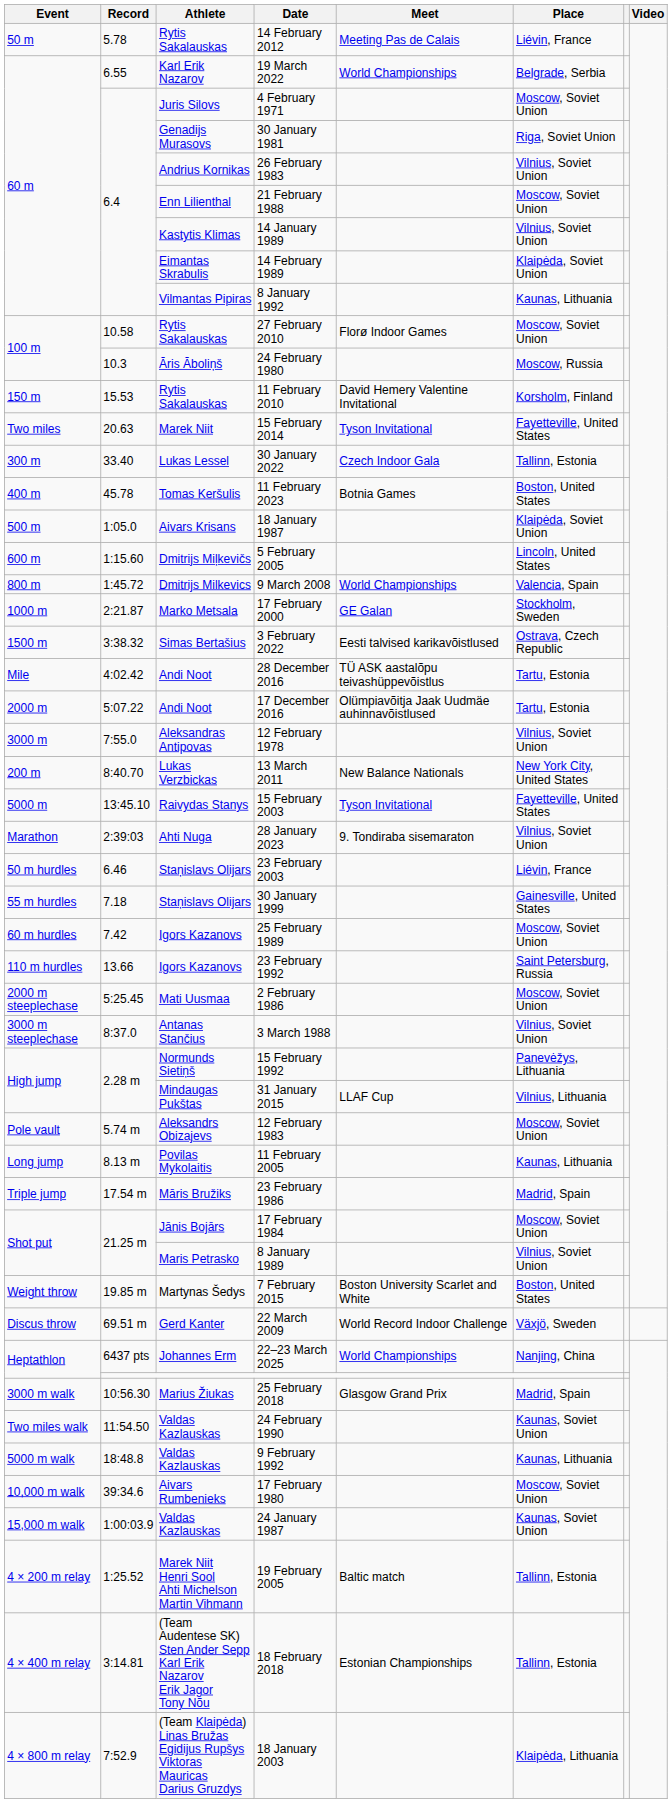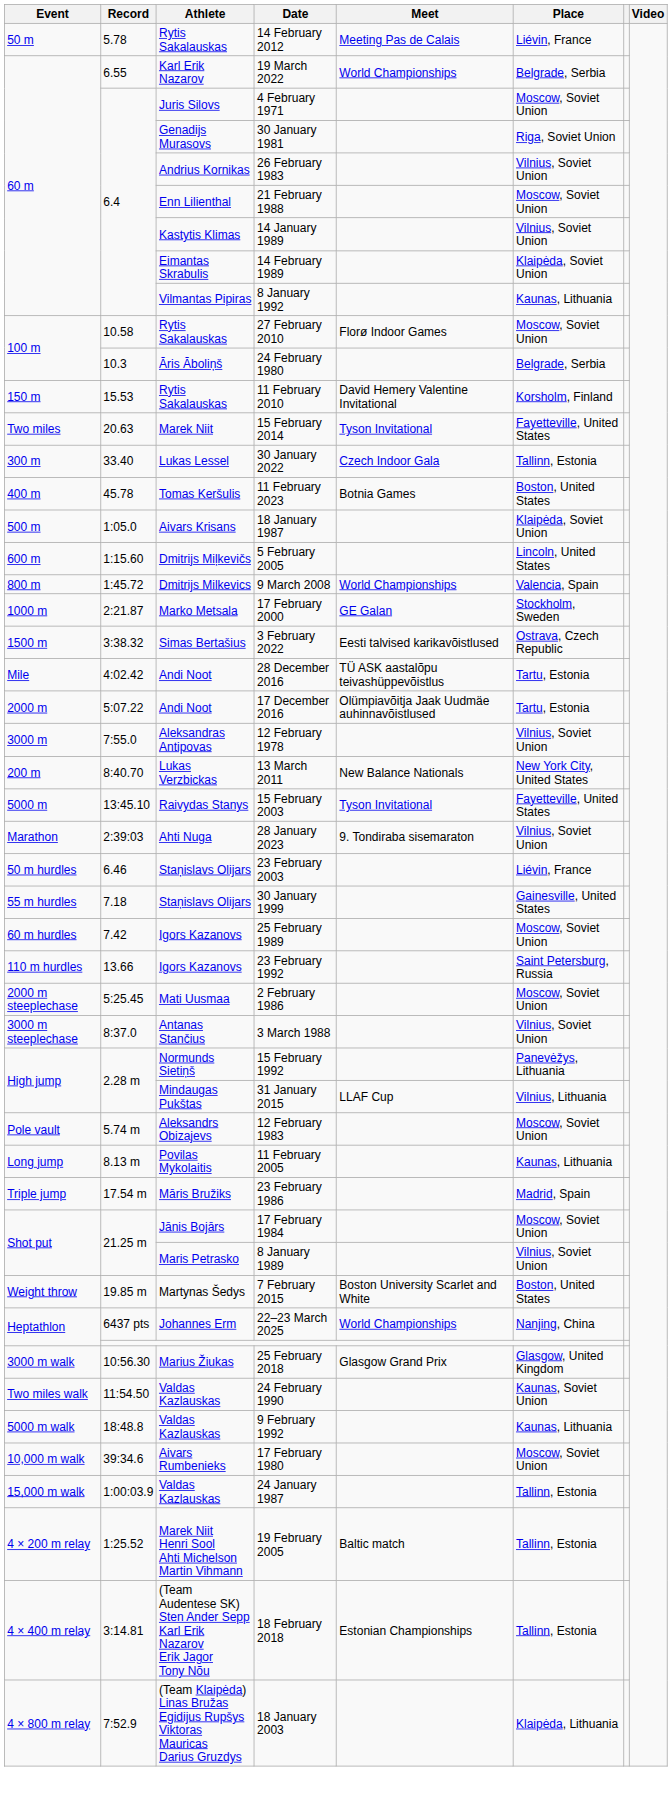 <table class="wikitable" style="font-size:95%; width: 95%;">
 <tr>
 <th>Event</th>
 <th>Record</th>
 <th>Athlete</th>
 <th>Date</th>
 <th>Meet</th>
 <th>Place</th>
 <th></th>
 <th>Video</th>
 </tr>
 <tr>
 <td><a href='#'>50 m</a></td>
 <td>5.78</td>
 <td> <a href='#'>Rytis Sakalauskas</a></td>
 <td>14 February 2012</td>
 <td><a href='#'>Meeting Pas de Calais</a></td>
 <td><a href='#'>Liévin</a>, France</td>
 <td></td>
 </tr>
 <tr>
 <td rowspan=8><a href='#'>60 m</a></td>
 <td>6.55</td>
 <td> <a href='#'>Karl Erik Nazarov</a></td>
 <td>19 March 2022</td>
 <td><a href='#'>World Championships</a></td>
 <td><a href='#'>Belgrade</a>, Serbia</td>
 <td></td>
 </tr>
 <tr>
 <td rowspan=7>6.4 </td>
 <td> <a href='#'>Juris Silovs</a></td>
 <td>4 February 1971</td>
 <td></td>
 <td><a href='#'>Moscow</a>, Soviet Union</td>
 <td></td>
 </tr>
 <tr>
 <td> <a href='#'>Genadijs Murasovs</a></td>
 <td>30 January 1981</td>
 <td></td>
 <td><a href='#'>Riga</a>, Soviet Union</td>
 <td></td>
 </tr>
 <tr>
 <td> <a href='#'>Andrius Kornikas</a></td>
 <td>26 February 1983</td>
 <td></td>
 <td><a href='#'>Vilnius</a>, Soviet Union</td>
 <td></td>
 </tr>
 <tr>
 <td> <a href='#'>Enn Lilienthal</a></td>
 <td>21 February 1988 </td>
 <td></td>
 <td><a href='#'>Moscow</a>, Soviet Union</td>
 <td></td>
 </tr>
 <tr>
 <td> <a href='#'>Kastytis Klimas</a></td>
 <td>14 January 1989</td>
 <td></td>
 <td><a href='#'>Vilnius</a>, Soviet Union</td>
 <td></td>
 </tr>
 <tr>
 <td> <a href='#'>Eimantas Skrabulis</a></td>
 <td>14 February 1989</td>
 <td></td>
 <td><a href='#'>Klaipėda</a>, Soviet Union</td>
 <td></td>
 </tr>
 <tr>
 <td> <a href='#'>Vilmantas Pipiras</a></td>
 <td>8 January 1992</td>
 <td></td>
 <td><a href='#'>Kaunas</a>, Lithuania</td>
 <td></td>
 </tr>
 <tr>
 <td rowspan=2><a href='#'>100 m</a></td>
 <td>10.58</td>
 <td> <a href='#'>Rytis Sakalauskas</a></td>
 <td>27 February 2010</td>
 <td>Florø Indoor Games</td>
 <td><a href='#'>Moscow</a>, Soviet Union</td>
 <td></td>
 </tr>
 <tr>
 <td>10.3 </td>
 <td> <a href='#'>Āris Āboliņš</a></td>
 <td>24 February 1980</td>
 <td></td>
-<td><a href='#'>Moscow</a>, Russia</td>
+<td><a href='#'>Belgrade</a>, Serbia</td>
 <td></td>
 </tr>
 <tr>
 <td><a href='#'>150 m</a></td>
 <td>15.53 </td>
 <td> <a href='#'>Rytis Sakalauskas</a></td>
 <td>11 February 2010</td>
 <td>David Hemery Valentine Invitational</td>
 <td><a href='#'>Korsholm</a>, Finland</td>
 <td></td>
 </tr>
 <tr>
 <td><a href='#'>Two miles</a></td>
 <td>20.63</td>
 <td> <a href='#'>Marek Niit</a></td>
 <td>15 February 2014</td>
 <td><a href='#'>Tyson Invitational</a></td>
 <td><a href='#'>Fayetteville</a>, United States</td>
 <td></td>
 </tr>
 <tr>
 <td><a href='#'>300 m</a></td>
 <td>33.40</td>
 <td> <a href='#'>Lukas Lessel</a></td>
 <td>30 January 2022</td>
 <td><a href='#'>Czech Indoor Gala</a></td>
 <td><a href='#'>Tallinn</a>, Estonia</td>
 <td></td>
 </tr>
 <tr>
 <td><a href='#'>400 m</a></td>
 <td>45.78</td>
 <td> <a href='#'>Tomas Keršulis</a></td>
 <td>11 February 2023</td>
 <td>Botnia Games</td>
 <td><a href='#'>Boston</a>, United States</td>
 <td></td>
 </tr>
 <tr>
 <td><a href='#'>500 m</a></td>
 <td>1:05.0</td>
 <td> <a href='#'>Aivars Krisans</a></td>
 <td>18 January 1987</td>
 <td></td>
 <td><a href='#'>Klaipėda</a>, Soviet Union</td>
 <td></td>
 </tr>
 <tr>
 <td><a href='#'>600 m</a></td>
 <td>1:15.60</td>
 <td> <a href='#'>Dmitrijs Miļkevičs</a></td>
 <td>5 February 2005</td>
 <td></td>
 <td><a href='#'>Lincoln</a>, United States</td>
 <td></td>
 </tr>
 <tr>
 <td><a href='#'>800 m</a></td>
 <td>1:45.72</td>
 <td> <a href='#'>Dmitrijs Milkevics</a></td>
 <td>9 March 2008</td>
 <td><a href='#'>World Championships</a></td>
 <td><a href='#'>Valencia</a>, Spain</td>
 <td></td>
 </tr>
 <tr>
 <td><a href='#'>1000 m</a></td>
 <td>2:21.87</td>
 <td> <a href='#'>Marko Metsala</a></td>
 <td>17 February 2000</td>
 <td><a href='#'>GE Galan</a></td>
 <td><a href='#'>Stockholm</a>, Sweden</td>
 <td></td>
 </tr>
 <tr>
 <td><a href='#'>1500 m</a></td>
 <td>3:38.32</td>
 <td> <a href='#'>Simas Bertašius</a></td>
 <td>3 February 2022</td>
 <td>Eesti talvised karikavõistlused</td>
 <td><a href='#'>Ostrava</a>, Czech Republic</td>
 <td></td>
 </tr>
 <tr>
 <td><a href='#'>Mile</a></td>
 <td>4:02.42</td>
 <td> <a href='#'>Andi Noot</a></td>
 <td>28 December 2016</td>
 <td>TÜ ASK aastalõpu teivashüppevõistlus</td>
 <td><a href='#'>Tartu</a>, Estonia</td>
 <td></td>
 </tr>
 <tr>
 <td><a href='#'>2000 m</a></td>
 <td>5:07.22</td>
 <td> <a href='#'>Andi Noot</a></td>
 <td>17 December 2016</td>
 <td>Olümpiavõitja Jaak Uudmäe auhinnavõistlused</td>
 <td><a href='#'>Tartu</a>, Estonia</td>
 <td></td>
 </tr>
 <tr>
 <td><a href='#'>3000 m</a></td>
 <td>7:55.0</td>
 <td> <a href='#'>Aleksandras Antipovas</a></td>
 <td>12 February 1978</td>
 <td></td>
 <td><a href='#'>Vilnius</a>, Soviet Union</td>
 <td></td>
 </tr>
 <tr>
 <td><a href='#'>200 m</a></td>
 <td>8:40.70</td>
 <td> <a href='#'>Lukas Verzbickas</a></td>
 <td>13 March 2011</td>
 <td>New Balance Nationals</td>
 <td><a href='#'>New York City</a>, United States</td>
 <td></td>
 </tr>
 <tr>
 <td><a href='#'>5000 m</a></td>
 <td>13:45.10</td>
 <td> <a href='#'>Raivydas Stanys</a></td>
 <td>15 February 2003</td>
 <td><a href='#'>Tyson Invitational</a></td>
 <td><a href='#'>Fayetteville</a>, United States</td>
 <td></td>
 </tr>
 <tr>
 <td><a href='#'>Marathon</a></td>
 <td>2:39:03</td>
 <td> <a href='#'>Ahti Nuga</a></td>
 <td>28 January 2023</td>
 <td>9. Tondiraba sisemaraton</td>
 <td><a href='#'>Vilnius</a>, Soviet Union</td>
 <td></td>
 </tr>
 <tr>
 <td><a href='#'>50 m hurdles</a></td>
 <td>6.46</td>
 <td> <a href='#'>Staņislavs Olijars</a></td>
 <td>23 February 2003</td>
 <td></td>
 <td><a href='#'>Liévin</a>, France</td>
 <td></td>
 </tr>
 <tr>
 <td><a href='#'>55 m hurdles</a></td>
 <td>7.18</td>
 <td> <a href='#'>Staņislavs Olijars</a></td>
 <td>30 January 1999</td>
 <td></td>
 <td><a href='#'>Gainesville</a>, United States</td>
 <td></td>
 </tr>
 <tr>
 <td><a href='#'>60 m hurdles</a></td>
 <td>7.42</td>
 <td> <a href='#'>Igors Kazanovs</a></td>
 <td>25 February 1989</td>
 <td></td>
 <td><a href='#'>Moscow</a>, Soviet Union</td>
 <td></td>
 </tr>
 <tr>
 <td><a href='#'>110 m hurdles</a></td>
 <td>13.66</td>
 <td> <a href='#'>Igors Kazanovs</a></td>
 <td>23 February 1992</td>
 <td></td>
 <td><a href='#'>Saint Petersburg</a>, Russia</td>
 <td></td>
 </tr>
 <tr>
 <td><a href='#'>2000 m steeplechase</a></td>
 <td>5:25.45</td>
 <td> <a href='#'>Mati Uusmaa</a></td>
 <td>2 February 1986</td>
 <td></td>
 <td><a href='#'>Moscow</a>, Soviet Union</td>
 <td></td>
 </tr>
 <tr>
 <td><a href='#'>3000 m steeplechase</a></td>
 <td>8:37.0</td>
 <td> <a href='#'>Antanas Stančius</a></td>
 <td>3 March 1988</td>
 <td></td>
 <td><a href='#'>Vilnius</a>, Soviet Union</td>
 <td></td>
 </tr>
 <tr>
 <td rowspan=2><a href='#'>High jump</a></td>
 <td rowspan=2>2.28 m</td>
 <td> <a href='#'>Normunds Sietiņš</a></td>
 <td>15 February 1992</td>
 <td></td>
 <td><a href='#'>Panevėžys</a>, Lithuania</td>
 <td></td>
 </tr>
 <tr>
 <td> <a href='#'>Mindaugas Pukštas</a></td>
 <td>31 January 2015</td>
 <td>LLAF Cup</td>
 <td><a href='#'>Vilnius</a>, Lithuania</td>
 <td></td>
 </tr>
 <tr>
 <td><a href='#'>Pole vault</a></td>
 <td>5.74 m</td>
 <td> <a href='#'>Aleksandrs Obizajevs</a></td>
 <td>12 February 1983</td>
 <td></td>
 <td><a href='#'>Moscow</a>, Soviet Union</td>
 <td></td>
 </tr>
 <tr>
 <td><a href='#'>Long jump</a></td>
 <td>8.13 m</td>
 <td> <a href='#'>Povilas Mykolaitis</a></td>
 <td>11 February 2005</td>
 <td></td>
 <td><a href='#'>Kaunas</a>, Lithuania</td>
 <td></td>
 </tr>
 <tr>
 <td><a href='#'>Triple jump</a></td>
 <td>17.54 m</td>
 <td> <a href='#'>Māris Bružiks</a></td>
 <td>23 February 1986</td>
 <td></td>
 <td><a href='#'>Madrid</a>, Spain</td>
 <td></td>
 </tr>
 <tr>
 <td rowspan=2><a href='#'>Shot put</a></td>
 <td rowspan=2>21.25 m</td>
 <td> <a href='#'>Jānis Bojārs</a></td>
 <td>17 February 1984</td>
 <td></td>
 <td><a href='#'>Moscow</a>, Soviet Union</td>
 <td></td>
 </tr>
 <tr>
 <td> <a href='#'>Maris Petrasko</a></td>
 <td>8 January 1989</td>
 <td></td>
 <td><a href='#'>Vilnius</a>, Soviet Union</td>
 <td></td>
 </tr>
 <tr>
 <td><a href='#'>Weight throw</a></td>
 <td>19.85 m</td>
 <td> Martynas Šedys</td>
 <td>7 February 2015</td>
 <td>Boston University Scarlet and White</td>
 <td><a href='#'>Boston</a>, United States</td>
 <td></td>
 </tr>
 <tr>
-<td><a href='#'>Discus throw</a></td>
-<td>69.51 m </td>
-<td> <a href='#'>Gerd Kanter</a></td>
-<td>22 March 2009</td>
-<td>World Record Indoor Challenge</td>
-<td><a href='#'>Växjö</a>, Sweden</td>
-<td></td>
-<td></td>
-</tr>
-<tr>
 <td rowspan=2><a href='#'>Heptathlon</a></td>
 <td>6437 pts</td>
 <td> <a href='#'>Johannes Erm</a></td>
 <td>22–23 March 2025</td>
 <td><a href='#'>World Championships</a></td>
 <td><a href='#'>Nanjing</a>, China</td>
 <td></td>
 </tr>
 <tr>
 <td colspan=5></td>
 <td></td>
 </tr>
 <tr>
 <td><a href='#'>3000 m walk</a></td>
 <td>10:56.30</td>
 <td> <a href='#'>Marius Žiukas</a></td>
 <td>25 February 2018</td>
 <td>Glasgow Grand Prix</td>
-<td><a href='#'>Madrid</a>, Spain</td>
+<td><a href='#'>Glasgow</a>, United Kingdom</td>
 <td></td>
 </tr>
 <tr>
 <td><a href='#'>Two miles walk</a></td>
 <td>11:54.50 </td>
 <td> <a href='#'>Valdas Kazlauskas</a></td>
 <td>24 February 1990</td>
 <td></td>
 <td><a href='#'>Kaunas</a>, Soviet Union</td>
 <td></td>
 </tr>
 <tr>
 <td><a href='#'>5000 m walk</a></td>
 <td>18:48.8</td>
 <td> <a href='#'>Valdas Kazlauskas</a></td>
 <td>9 February 1992</td>
 <td></td>
 <td><a href='#'>Kaunas</a>, Lithuania</td>
 <td></td>
 </tr>
 <tr>
 <td><a href='#'>10,000 m walk</a></td>
 <td>39:34.6</td>
 <td> <a href='#'>Aivars Rumbenieks</a></td>
 <td>17 February 1980</td>
 <td></td>
 <td><a href='#'>Moscow</a>, Soviet Union</td>
 <td></td>
 </tr>
 <tr>
 <td><a href='#'>15,000 m walk</a></td>
 <td>1:00:03.9 </td>
 <td> <a href='#'>Valdas Kazlauskas</a></td>
 <td>24 January 1987</td>
 <td></td>
-<td><a href='#'>Kaunas</a>, Soviet Union</td>
+<td><a href='#'>Tallinn</a>, Estonia</td>
 <td></td>
 </tr>
 <tr>
 <td><a href='#'>4 × 200 m relay</a></td>
 <td>1:25.52</td>
 <td><br><a href='#'>Marek Niit</a><br><a href='#'>Henri Sool</a><br><a href='#'>Ahti Michelson</a><br><a href='#'>Martin Vihmann</a></td>
 <td>19 February 2005</td>
 <td>Baltic match</td>
 <td><a href='#'>Tallinn</a>, Estonia</td>
 <td></td>
 </tr>
 <tr>
 <td><a href='#'>4 × 400 m relay</a></td>
 <td>3:14.81</td>
 <td> (Team Audentese SK)<br><a href='#'>Sten Ander Sepp</a><br><a href='#'>Karl Erik Nazarov</a><br><a href='#'>Erik Jagor</a><br><a href='#'>Tony Nõu</a></td>
 <td>18 February 2018</td>
 <td>Estonian Championships</td>
 <td><a href='#'>Tallinn</a>, Estonia</td>
 <td></td>
 </tr>
 <tr>
 <td><a href='#'>4 × 800 m relay</a></td>
 <td>7:52.9</td>
 <td> (Team <a href='#'>Klaipėda</a>)<br><a href='#'>Linas Bružas</a><br><a href='#'>Egidijus Rupšys</a><br><a href='#'>Viktoras Mauricas</a><br><a href='#'>Darius Gruzdys</a></td>
 <td>18 January 2003</td>
 <td></td>
 <td><a href='#'>Klaipėda</a>, Lithuania</td>
 <td></td>
 </tr>
 </table>
